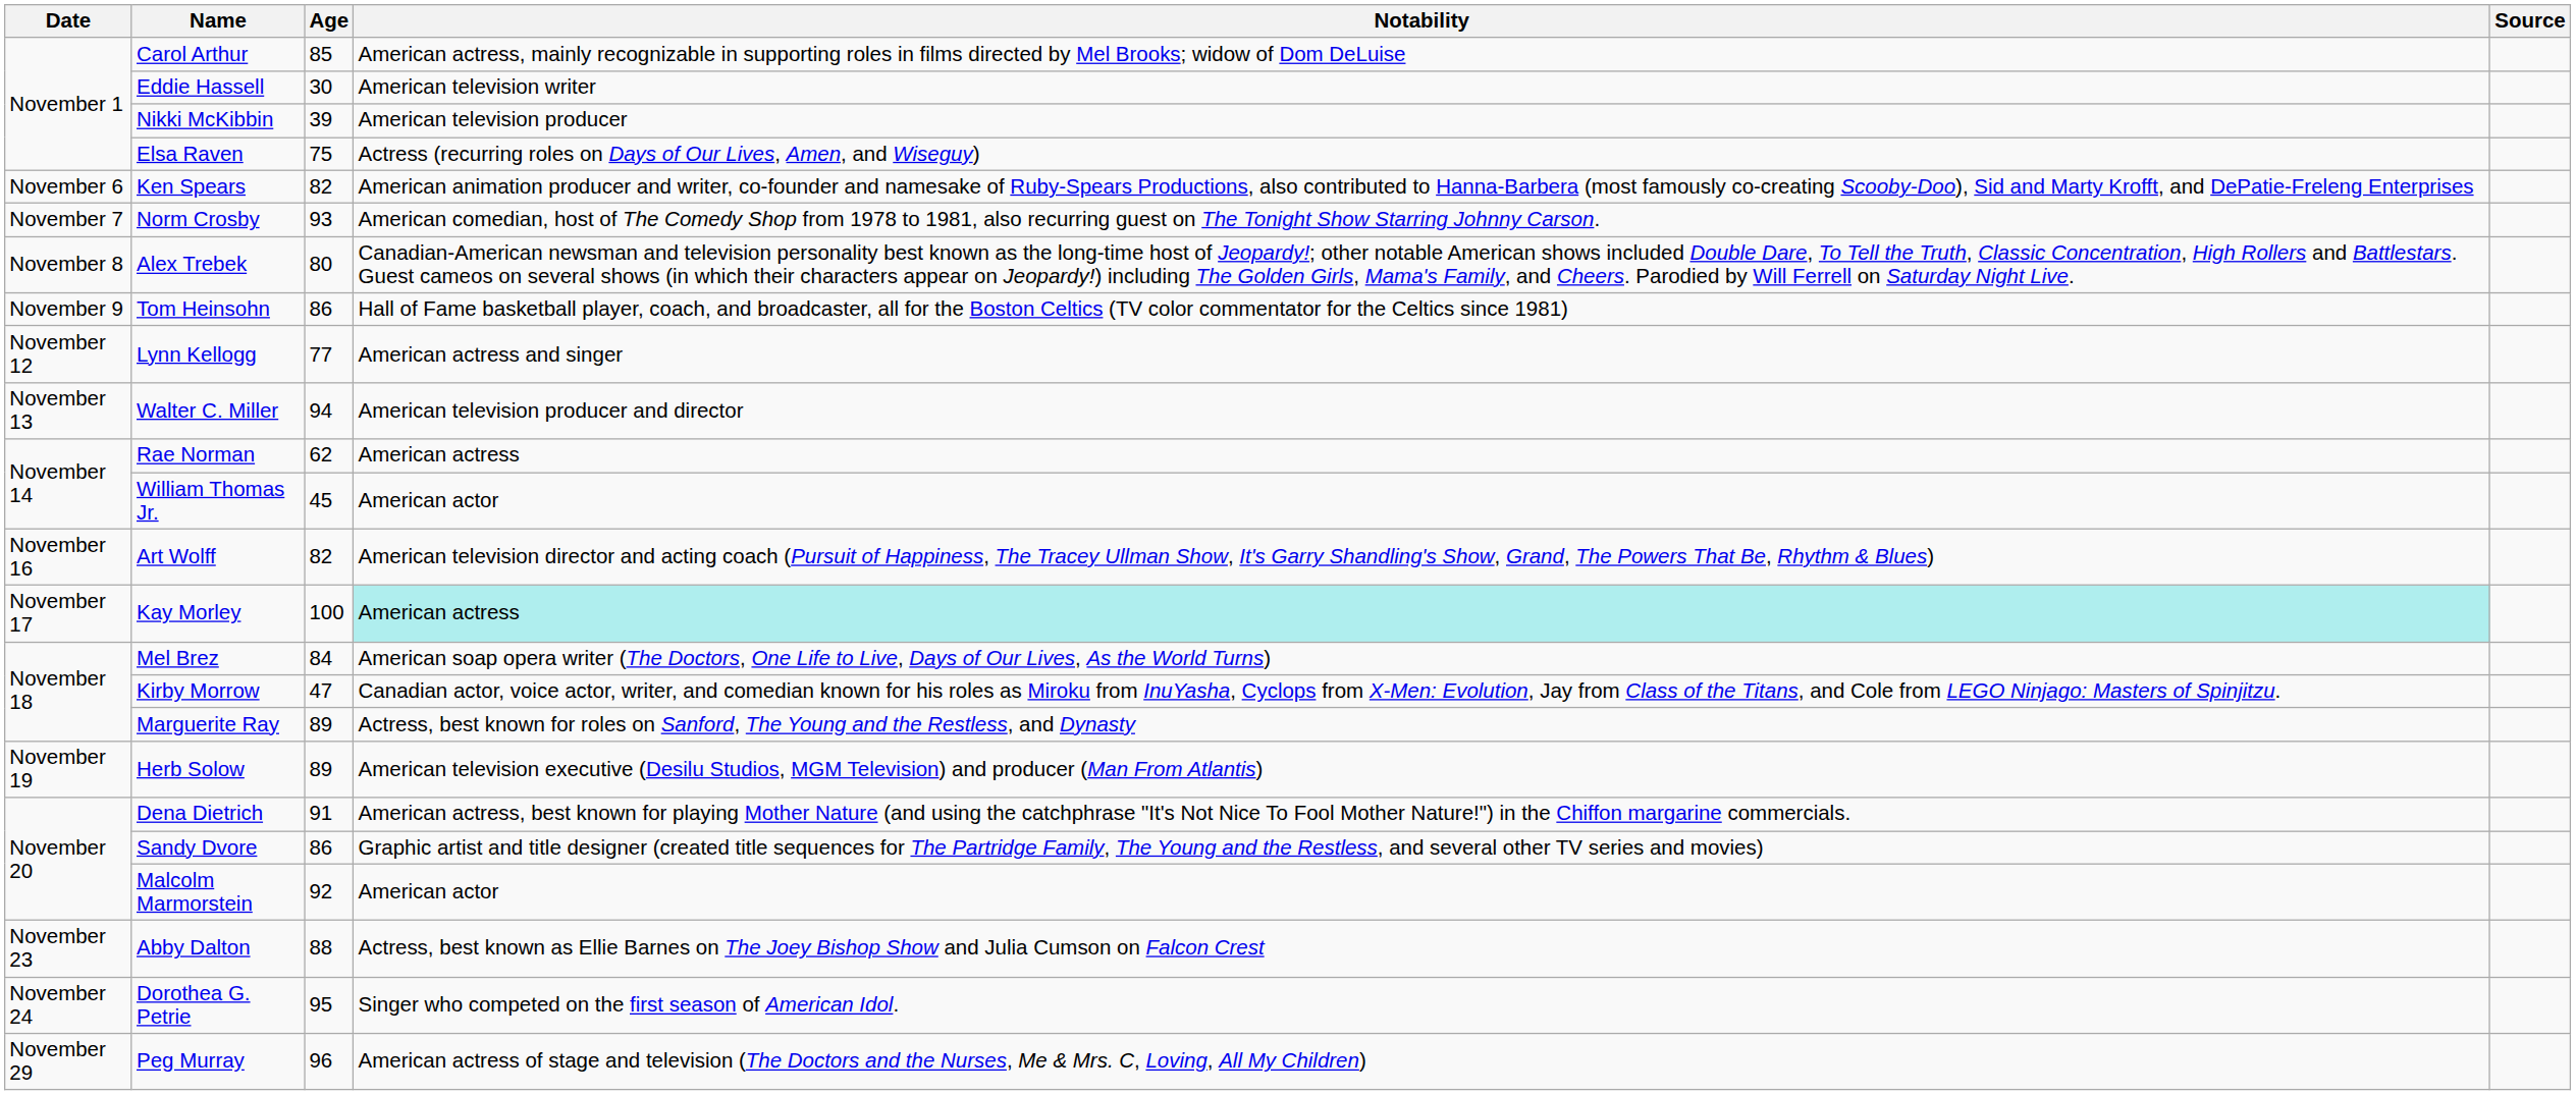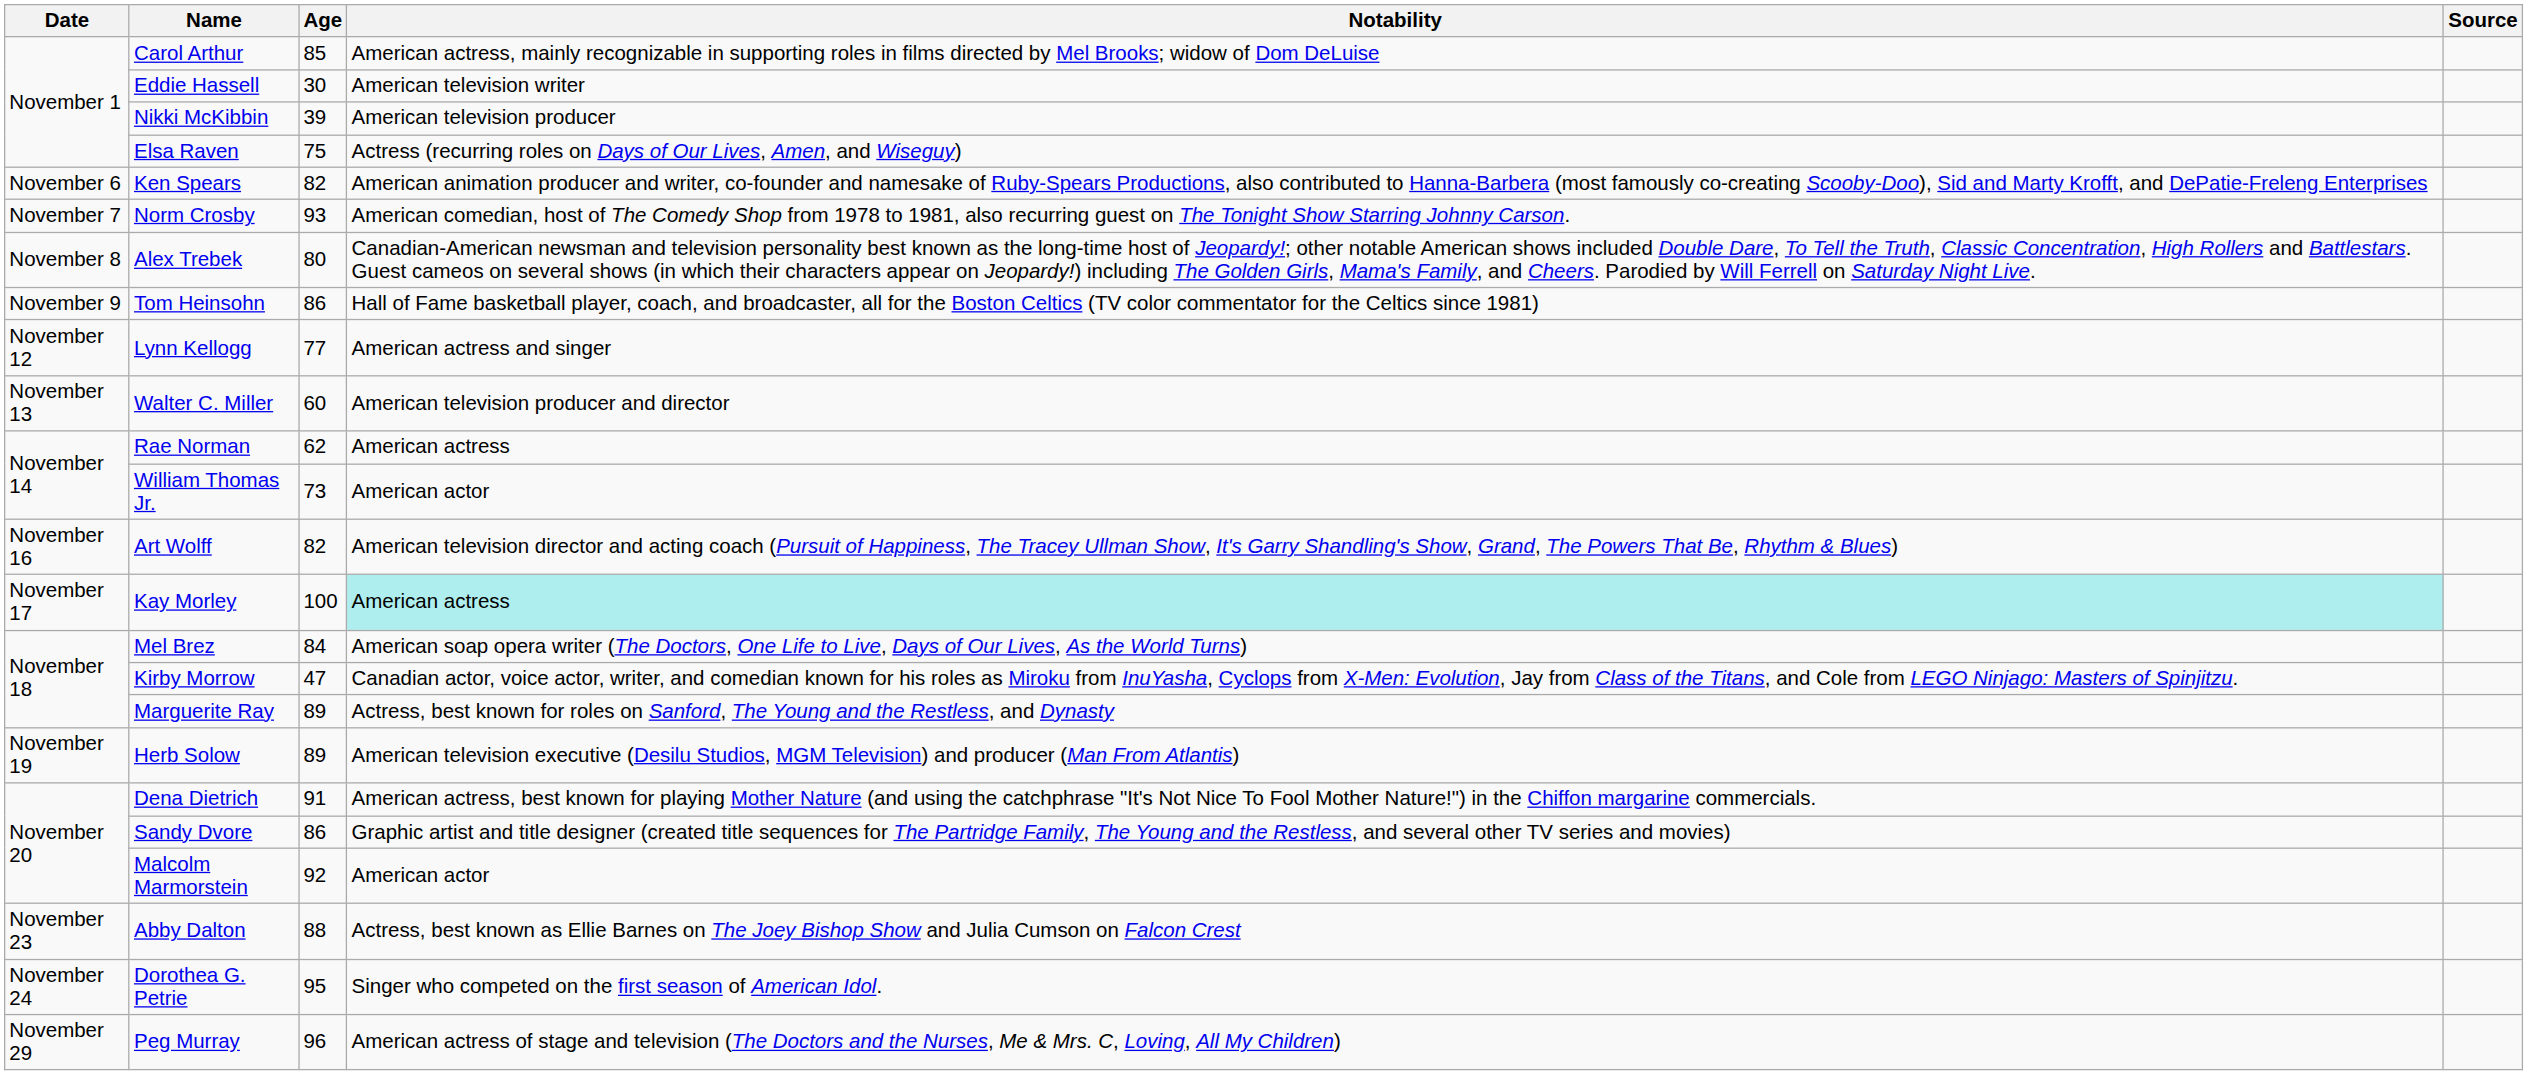 <table class="wikitable sortable">
 <tr>
 <th width=90>Date</th>
 <th width=125>Name</th>
 <th>Age</th>
 <th class="unsortable">Notability</th>
 <th class="unsortable">Source</th>
 </tr>
 <tr>
 <td rowspan="4">November 1</td>
 <td><a href='#'>Carol Arthur</a></td>
 <td>85</td>
 <td>American actress, mainly recognizable in supporting roles in films directed by <a href='#'>Mel Brooks</a>; widow of <a href='#'>Dom DeLuise</a></td>
 <td></td>
 </tr>
 <tr>
 <td><a href='#'>Eddie Hassell</a></td>
 <td>30</td>
 <td>American television writer</td>
 <td></td>
 </tr>
 <tr>
 <td><a href='#'>Nikki McKibbin</a></td>
 <td>39</td>
 <td>American television producer</td>
 <td></td>
 </tr>
 <tr>
 <td><a href='#'>Elsa Raven</a></td>
 <td>75</td>
 <td>Actress (recurring roles on <em><a href='#'>Days of Our Lives</a></em>, <em><a href='#'>Amen</a></em>, and <em><a href='#'>Wiseguy</a></em>)</td>
 <td></td>
 </tr>
 <tr>
 <td>November 6</td>
 <td><a href='#'>Ken Spears</a></td>
 <td>82</td>
 <td>American animation producer and writer, co-founder and namesake of <a href='#'>Ruby-Spears Productions</a>, also contributed to <a href='#'>Hanna-Barbera</a> (most famously co-creating <em><a href='#'>Scooby-Doo</a></em>), <a href='#'>Sid and Marty Krofft</a>, and <a href='#'>DePatie-Freleng Enterprises</a></td>
 <td></td>
 </tr>
 <tr>
 <td>November 7</td>
 <td><a href='#'>Norm Crosby</a></td>
 <td>93</td>
 <td>American comedian, host of <em>The Comedy Shop</em> from 1978 to 1981, also recurring guest on <em><a href='#'>The Tonight Show Starring Johnny Carson</a></em>.</td>
 <td></td>
 </tr>
 <tr>
 <td>November 8</td>
 <td><a href='#'>Alex Trebek</a></td>
 <td>80</td>
 <td>Canadian-American newsman and television personality best known as the long-time host of <em><a href='#'>Jeopardy!</a></em>; other notable American shows included <em><a href='#'>Double Dare</a></em>, <em><a href='#'>To Tell the Truth</a></em>, <em><a href='#'>Classic Concentration</a></em>, <em><a href='#'>High Rollers</a></em> and <em><a href='#'>Battlestars</a></em>. Guest cameos on several shows (in which their characters appear on <em>Jeopardy!</em>) including <em><a href='#'>The Golden Girls</a></em>, <em><a href='#'>Mama's Family</a></em>, and <em><a href='#'>Cheers</a></em>. Parodied by <a href='#'>Will Ferrell</a> on <em><a href='#'>Saturday Night Live</a></em>.</td>
 <td></td>
 </tr>
 <tr>
 <td>November 9</td>
 <td><a href='#'>Tom Heinsohn</a></td>
 <td>86</td>
 <td>Hall of Fame basketball player, coach, and broadcaster, all for the <a href='#'>Boston Celtics</a> (TV color commentator for the Celtics since 1981)</td>
 <td></td>
 </tr>
 <tr>
 <td>November 12</td>
 <td><a href='#'>Lynn Kellogg</a></td>
 <td>77</td>
 <td>American actress and singer</td>
 <td></td>
 </tr>
 <tr>
 <td>November 13</td>
 <td><a href='#'>Walter C. Miller</a></td>
-<td>94</td>
+<td>60</td>
 <td>American television producer and director</td>
 <td></td>
 </tr>
 <tr>
 <td rowspan="2">November 14</td>
 <td><a href='#'>Rae Norman</a></td>
 <td>62</td>
 <td>American actress</td>
 <td></td>
 </tr>
 <tr>
 <td><a href='#'>William Thomas Jr.</a></td>
-<td>45</td>
+<td>73</td>
 <td>American actor</td>
 <td></td>
 </tr>
 <tr>
 <td>November 16</td>
 <td><a href='#'>Art Wolff</a></td>
 <td>82</td>
 <td>American television director and acting coach (<em><a href='#'>Pursuit of Happiness</a></em>, <em><a href='#'>The Tracey Ullman Show</a></em>, <em><a href='#'>It's Garry Shandling's Show</a></em>, <em><a href='#'>Grand</a></em>, <em><a href='#'>The Powers That Be</a></em>, <em><a href='#'>Rhythm & Blues</a></em>)</td>
 <td></td>
 </tr>
 <tr>
 <td>November 17</td>
 <td><a href='#'>Kay Morley</a></td>
 <td>100</td>
 <td style="background: paleturquoise;">American actress</td>
 <td></td>
 </tr>
 <tr>
 <td rowspan=3>November 18</td>
 <td><a href='#'>Mel Brez</a></td>
 <td>84</td>
 <td>American soap opera writer (<em><a href='#'>The Doctors</a></em>, <em><a href='#'>One Life to Live</a></em>, <em><a href='#'>Days of Our Lives</a></em>, <em><a href='#'>As the World Turns</a></em>)</td>
 <td></td>
 </tr>
 <tr>
 <td><a href='#'>Kirby Morrow</a></td>
 <td>47</td>
 <td>Canadian actor, voice actor, writer, and comedian known for his roles as <a href='#'>Miroku</a> from <em><a href='#'>InuYasha</a></em>, <a href='#'>Cyclops</a> from <em><a href='#'>X-Men: Evolution</a></em>, Jay from <em><a href='#'>Class of the Titans</a></em>, and Cole from <em><a href='#'>LEGO Ninjago: Masters of Spinjitzu</a></em>.</td>
 <td></td>
 </tr>
 <tr>
 <td><a href='#'>Marguerite Ray</a></td>
 <td>89</td>
 <td>Actress, best known for roles on <em><a href='#'>Sanford</a></em>, <em><a href='#'>The Young and the Restless</a></em>, and <em><a href='#'>Dynasty</a></em></td>
 <td></td>
 </tr>
 <tr>
 <td>November 19</td>
 <td><a href='#'>Herb Solow</a></td>
 <td>89</td>
 <td>American television executive (<a href='#'>Desilu Studios</a>, <a href='#'>MGM Television</a>) and producer (<em><a href='#'>Man From Atlantis</a></em>)</td>
 <td></td>
 </tr>
 <tr>
 <td rowspan="3">November 20</td>
 <td><a href='#'>Dena Dietrich</a></td>
 <td>91</td>
 <td>American actress, best known for playing <a href='#'>Mother Nature</a> (and using the catchphrase "It's Not Nice To Fool Mother Nature!") in the <a href='#'>Chiffon margarine</a> commercials.</td>
 <td></td>
 </tr>
 <tr>
 <td><a href='#'>Sandy Dvore</a></td>
 <td>86</td>
 <td>Graphic artist and title designer (created title sequences for <em><a href='#'>The Partridge Family</a></em>, <em><a href='#'>The Young and the Restless</a></em>, and several other TV series and movies)</td>
 <td></td>
 </tr>
 <tr>
 <td><a href='#'>Malcolm Marmorstein</a></td>
 <td>92</td>
 <td>American actor</td>
 <td></td>
 </tr>
 <tr>
 <td>November 23</td>
 <td><a href='#'>Abby Dalton</a></td>
 <td>88</td>
 <td>Actress, best known as Ellie Barnes on <em><a href='#'>The Joey Bishop Show</a></em> and Julia Cumson on <em><a href='#'>Falcon Crest</a></em></td>
 <td></td>
 </tr>
 <tr>
 <td>November 24</td>
 <td><a href='#'>Dorothea G. Petrie</a></td>
 <td>95</td>
 <td>Singer who competed on the <a href='#'>first season</a> of <em><a href='#'>American Idol</a></em>.</td>
 <td></td>
 </tr>
 <tr>
 <td>November 29</td>
 <td><a href='#'>Peg Murray</a></td>
 <td>96</td>
 <td>American actress of stage and television (<em><a href='#'>The Doctors and the Nurses</a></em>, <em>Me & Mrs. C</em>, <em><a href='#'>Loving</a></em>, <em><a href='#'>All My Children</a></em>)</td>
 <td></td>
 </tr>
 </table>
